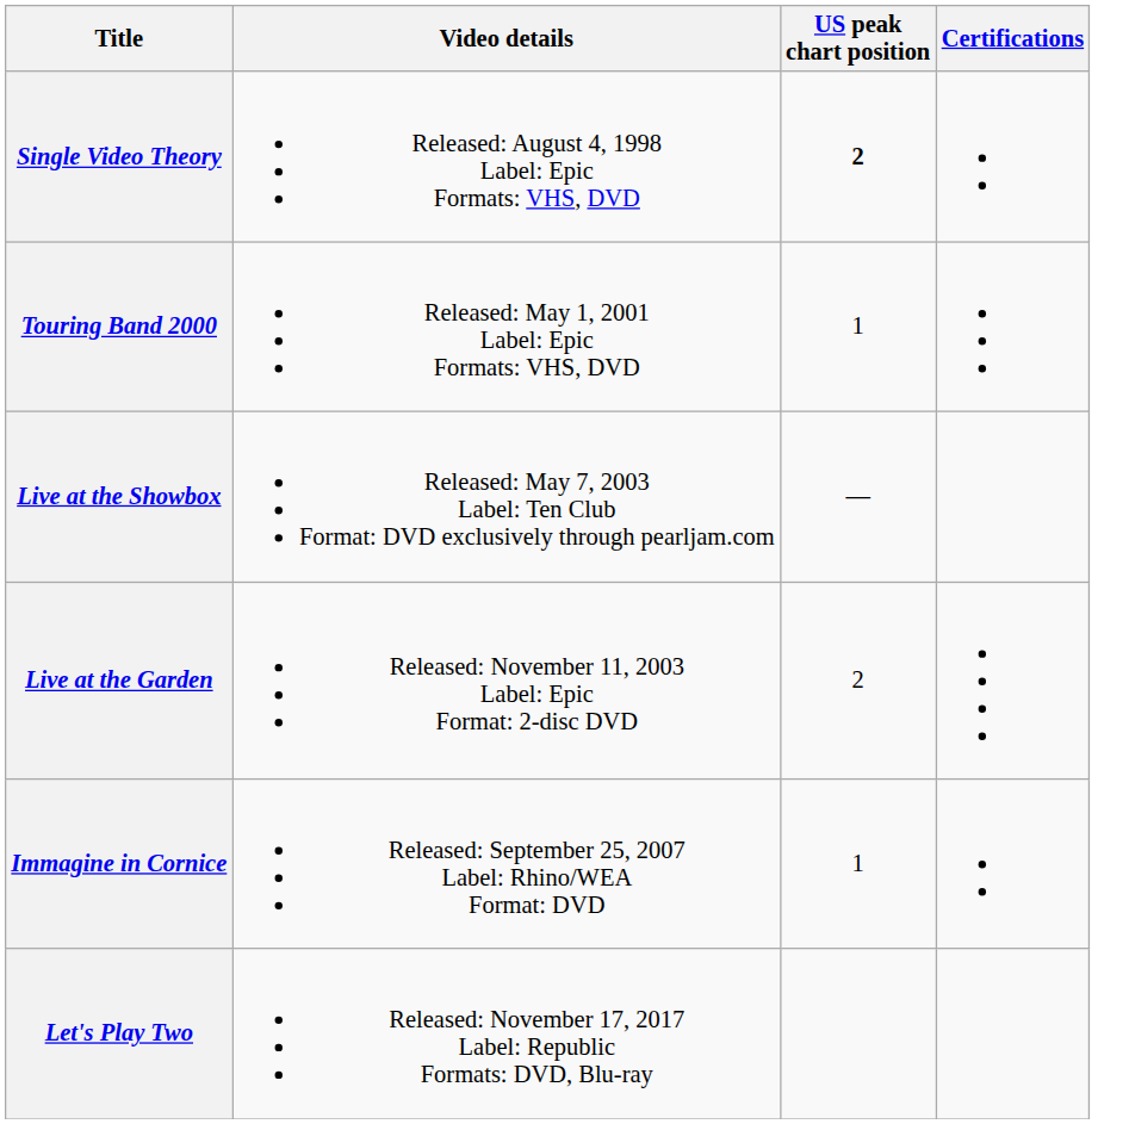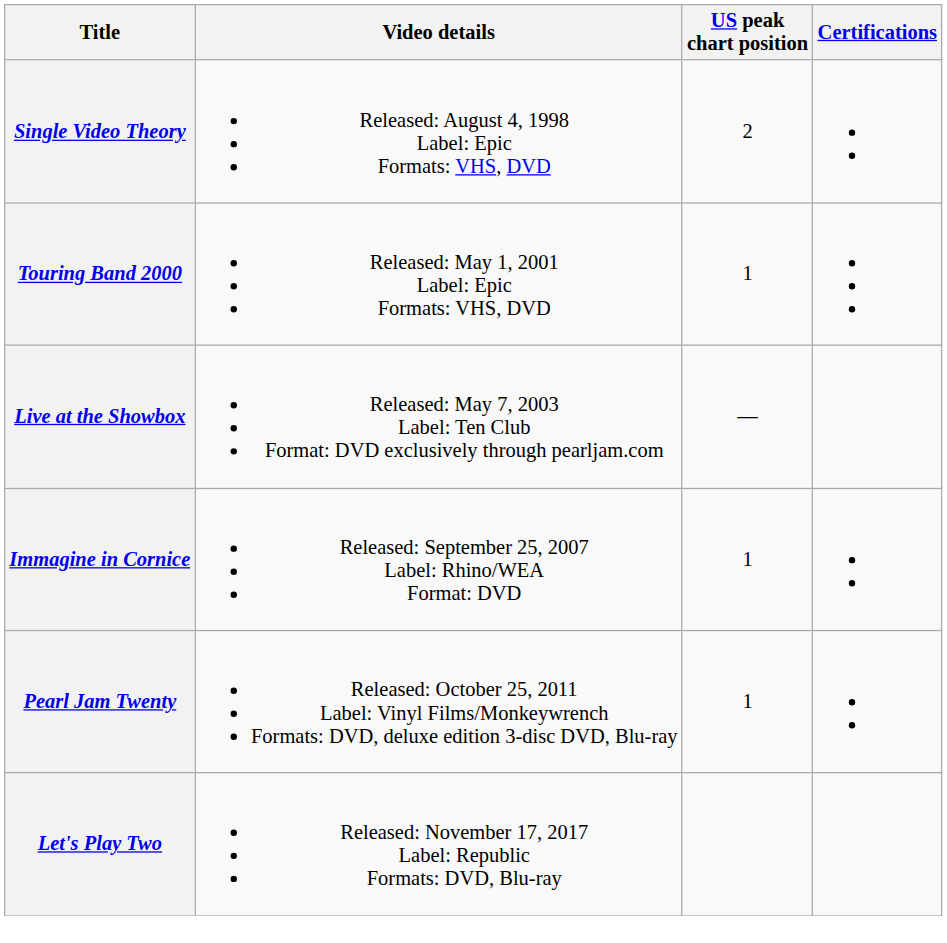 <table class="wikitable plainrowheaders" style="text-align:center;">
 <tr>
 <th scope="col">Title</th>
 <th scope="col">Video details</th>
 <th scope="col"><a href='#'>US</a> peak<br>chart position</th>
 <th scope="col"><a href='#'>Certifications</a></th>
 </tr>
 <tr>
 <th scope="row"><em><a href='#'>Single Video Theory</a></em></th>
 <td><br><ul><li>Released: August 4, 1998</li><li>Label: Epic</li><li>Formats: <a href='#'>VHS</a>, <a href='#'>DVD</a></li></ul></td>
-<td><strong>2</strong></td>
+<td>2</td>
 <td><br><ul><li></li><li></li></ul></td>
 </tr>
 <tr>
 <th scope="row"><em><a href='#'>Touring Band 2000</a></em></th>
 <td><br><ul><li>Released: May 1, 2001</li><li>Label: Epic</li><li>Formats: VHS, DVD</li></ul></td>
 <td>1</td>
 <td><br><ul><li></li><li></li><li></li></ul></td>
 </tr>
 <tr>
 <th scope="row"><em><a href='#'>Live at the Showbox</a></em></th>
 <td><br><ul><li>Released: May 7, 2003</li><li>Label: Ten Club</li><li>Format: DVD exclusively through pearljam.com</li></ul></td>
 <td>—</td>
 <td></td>
 </tr>
 <tr>
-<th scope="row"><em><a href='#'>Live at the Garden</a></em></th>
-<td><br><ul><li>Released: November 11, 2003</li><li>Label: Epic</li><li>Format: 2-disc DVD</li></ul></td>
-<td>2</td>
-<td><br><ul><li></li><li></li><li></li><li></li></ul></td>
+<th scope="row"><em><a href='#'>Immagine in Cornice</a></em></th>
+<td><br><ul><li>Released: September 25, 2007</li><li>Label: Rhino/WEA</li><li>Format: DVD</li></ul></td>
+<td>1</td>
+<td><br><ul><li></li><li></li></ul></td>
 </tr>
 <tr>
-<th scope="row"><em><a href='#'>Immagine in Cornice</a></em></th>
-<td><br><ul><li>Released: September 25, 2007</li><li>Label: Rhino/WEA</li><li>Format: DVD</li></ul></td>
+<th scope="row"><em><a href='#'>Pearl Jam Twenty</a></em></th>
+<td><br><ul><li>Released: October 25, 2011</li><li>Label: Vinyl Films/Monkeywrench</li><li>Formats: DVD, deluxe edition 3-disc DVD, Blu-ray</li></ul></td>
 <td>1</td>
 <td><br><ul><li></li><li></li></ul></td>
 </tr>
 <tr>
 <th scope="row"><em><a href='#'>Let's Play Two</a></em></th>
 <td><br><ul><li>Released: November 17, 2017</li><li>Label: Republic</li><li>Formats: DVD, Blu-ray</li></ul></td>
 <td></td>
 <td></td>
 </tr>
 </table>
